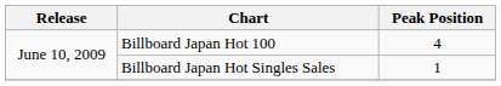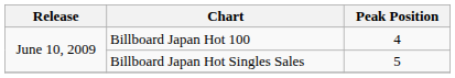 <table class="wikitable" width="500px">
 <tr>
 <th align="left">Release</th>
 <th align="left">Chart</th>
 <th align="left">Peak Position</th>
 </tr>
 <tr>
 <td align="center" rowspan="2">June 10, 2009</td>
 <td align="left">Billboard Japan Hot 100</td>
 <td align="center">4</td>
 </tr>
 <tr>
 <td align="left">Billboard Japan Hot Singles Sales</td>
-<td align="center">1</td>
+<td align="center">5</td>
 </tr>
 <tr>
 </tr>
 </table>
